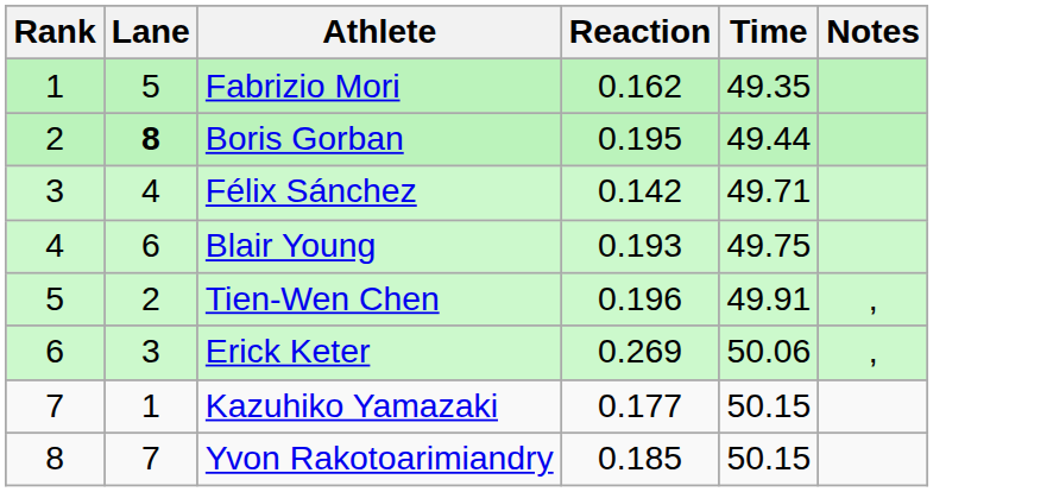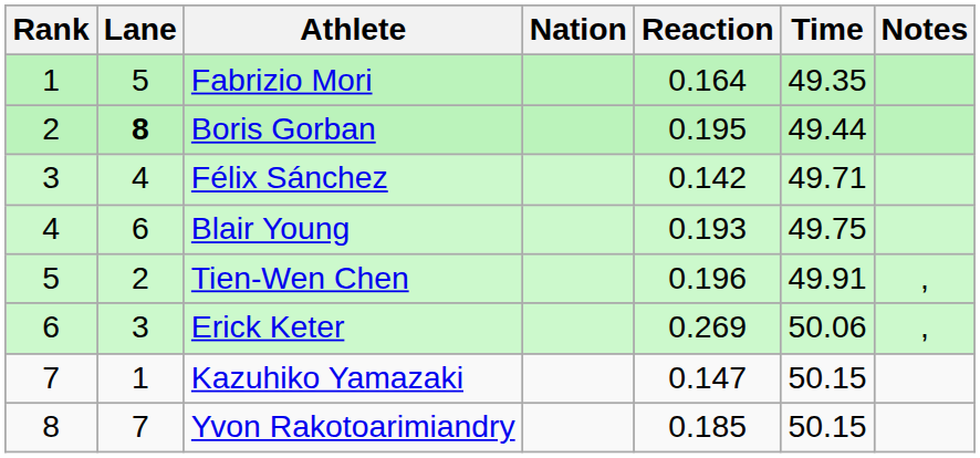 <table class="wikitable sortable" style="text-align:center">
 <tr>
 <th>Rank</th>
 <th>Lane</th>
 <th>Athlete</th>
+<th>Nation</th>
 <th>Reaction</th>
 <th>Time</th>
 <th>Notes</th>
 </tr>
 <tr bgcolor = "bbf3bb">
 <td>1</td>
 <td>5</td>
 <td align="left"><a href='#'>Fabrizio Mori</a></td>
-<td>0.162</td>
+<td align="left"></td>
+<td>0.164</td>
 <td>49.35</td>
 <td></td>
 </tr>
 <tr bgcolor = "bbf3bb">
 <td>2</td>
 <td><strong>8</strong></td>
 <td align="left"><a href='#'>Boris Gorban</a></td>
+<td align="left"></td>
 <td>0.195</td>
 <td>49.44</td>
 <td></td>
 </tr>
 <tr bgcolor = "ccf9cc">
 <td>3</td>
 <td>4</td>
 <td align="left"><a href='#'>Félix Sánchez</a></td>
+<td align="left"></td>
 <td>0.142</td>
 <td>49.71</td>
 <td></td>
 </tr>
 <tr bgcolor = "ccf9cc">
 <td>4</td>
 <td>6</td>
 <td align="left"><a href='#'>Blair Young</a></td>
+<td align="left"></td>
 <td>0.193</td>
 <td>49.75</td>
 <td></td>
 </tr>
 <tr bgcolor = "ccf9cc">
 <td>5</td>
 <td>2</td>
 <td align="left"><a href='#'>Tien-Wen Chen</a></td>
+<td align="left"></td>
 <td>0.196</td>
 <td>49.91</td>
 <td>, <strong></strong></td>
 </tr>
 <tr bgcolor = "ccf9cc">
 <td>6</td>
 <td>3</td>
 <td align="left"><a href='#'>Erick Keter</a></td>
+<td align="left"></td>
 <td>0.269</td>
 <td>50.06</td>
 <td>, </td>
 </tr>
 <tr>
 <td>7</td>
 <td>1</td>
 <td align="left"><a href='#'>Kazuhiko Yamazaki</a></td>
-<td>0.177</td>
+<td align="left"></td>
+<td>0.147</td>
 <td>50.15</td>
 <td></td>
 </tr>
 <tr>
 <td>8</td>
 <td>7</td>
 <td align="left"><a href='#'>Yvon Rakotoarimiandry</a></td>
+<td align="left"></td>
 <td>0.185</td>
 <td>50.15</td>
 <td></td>
 </tr>
 </table>
